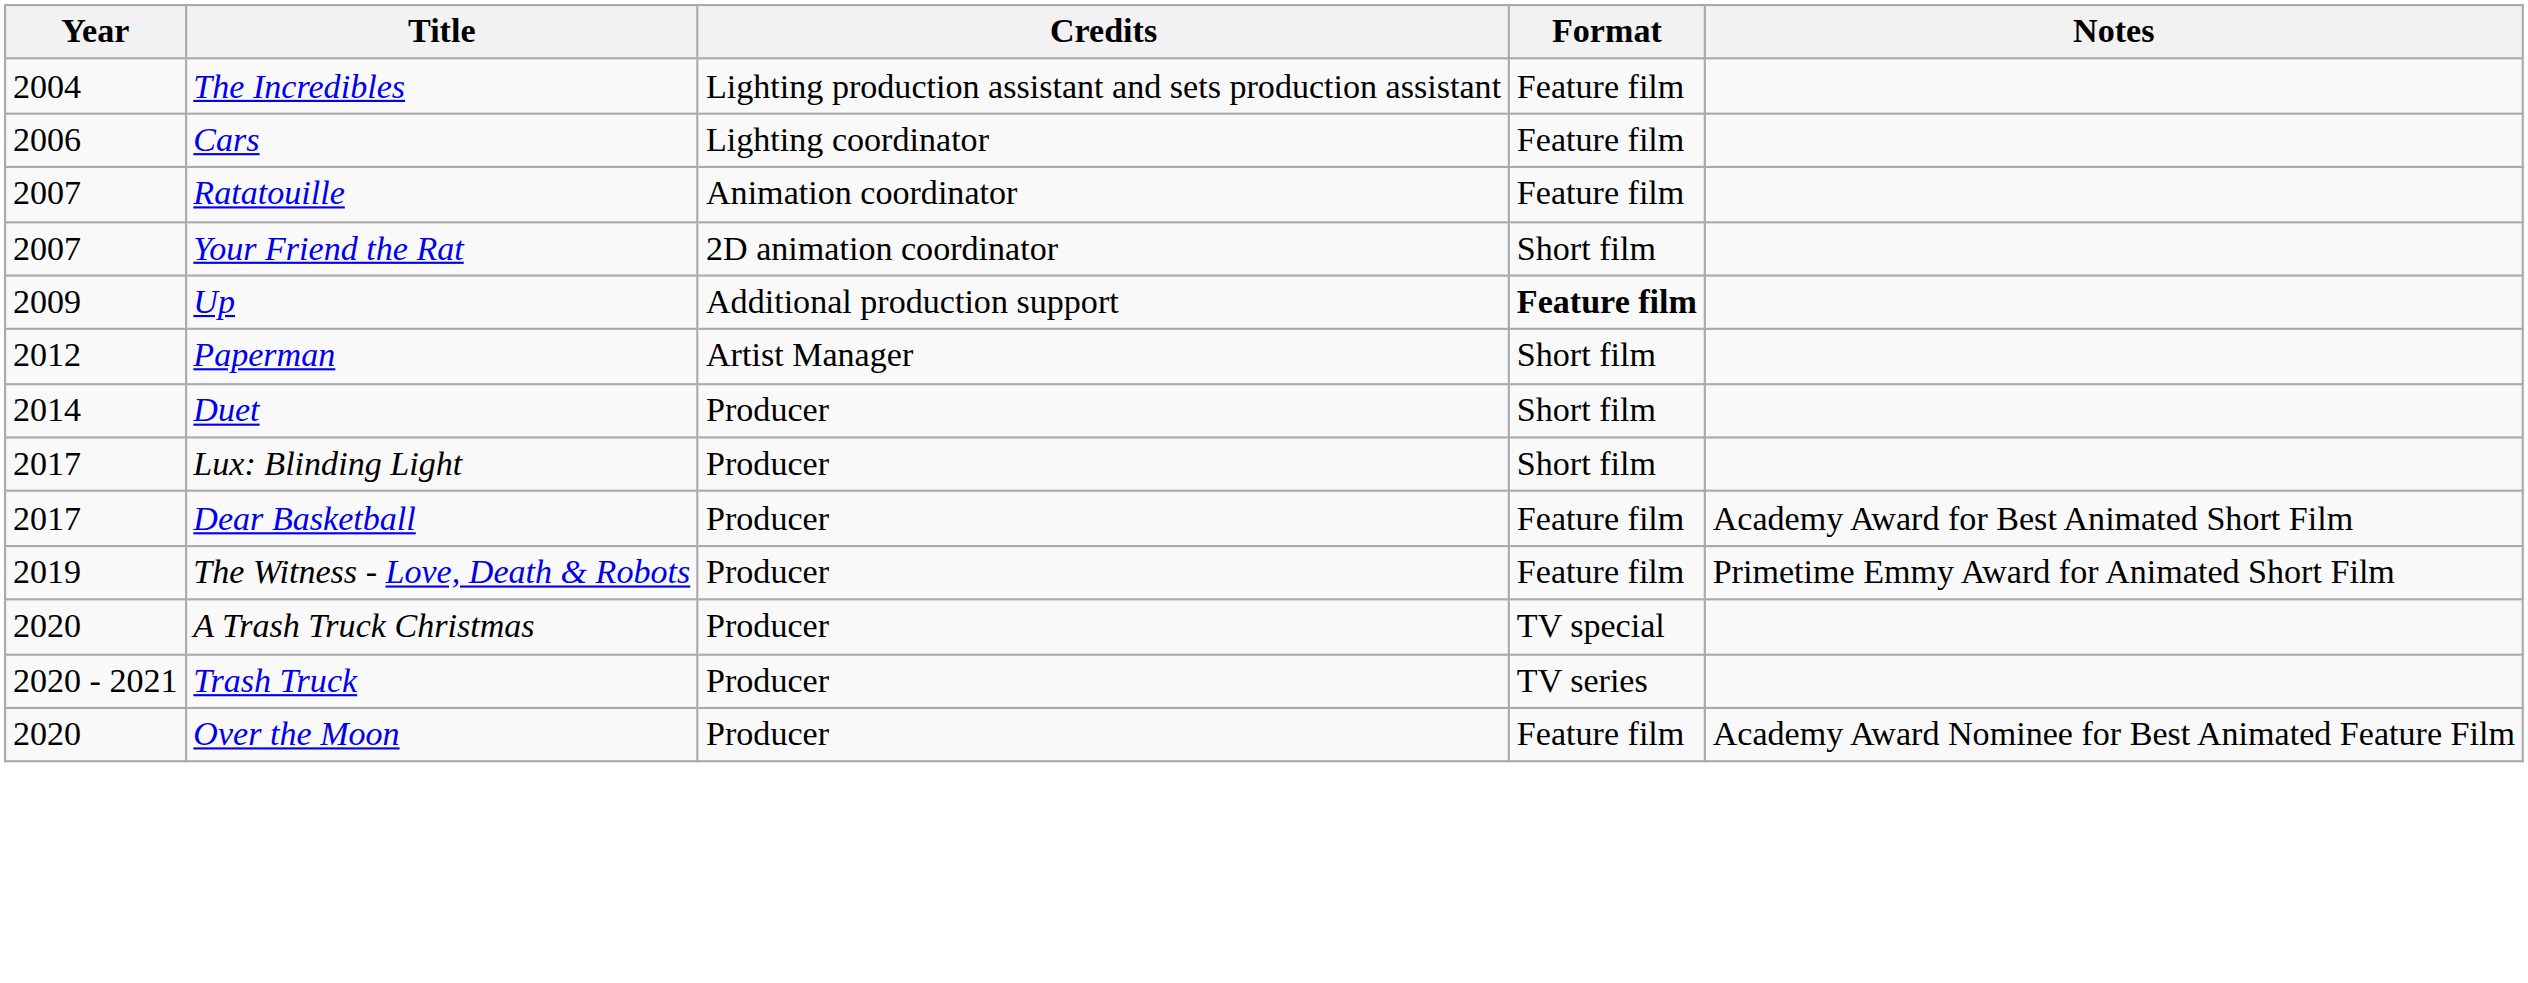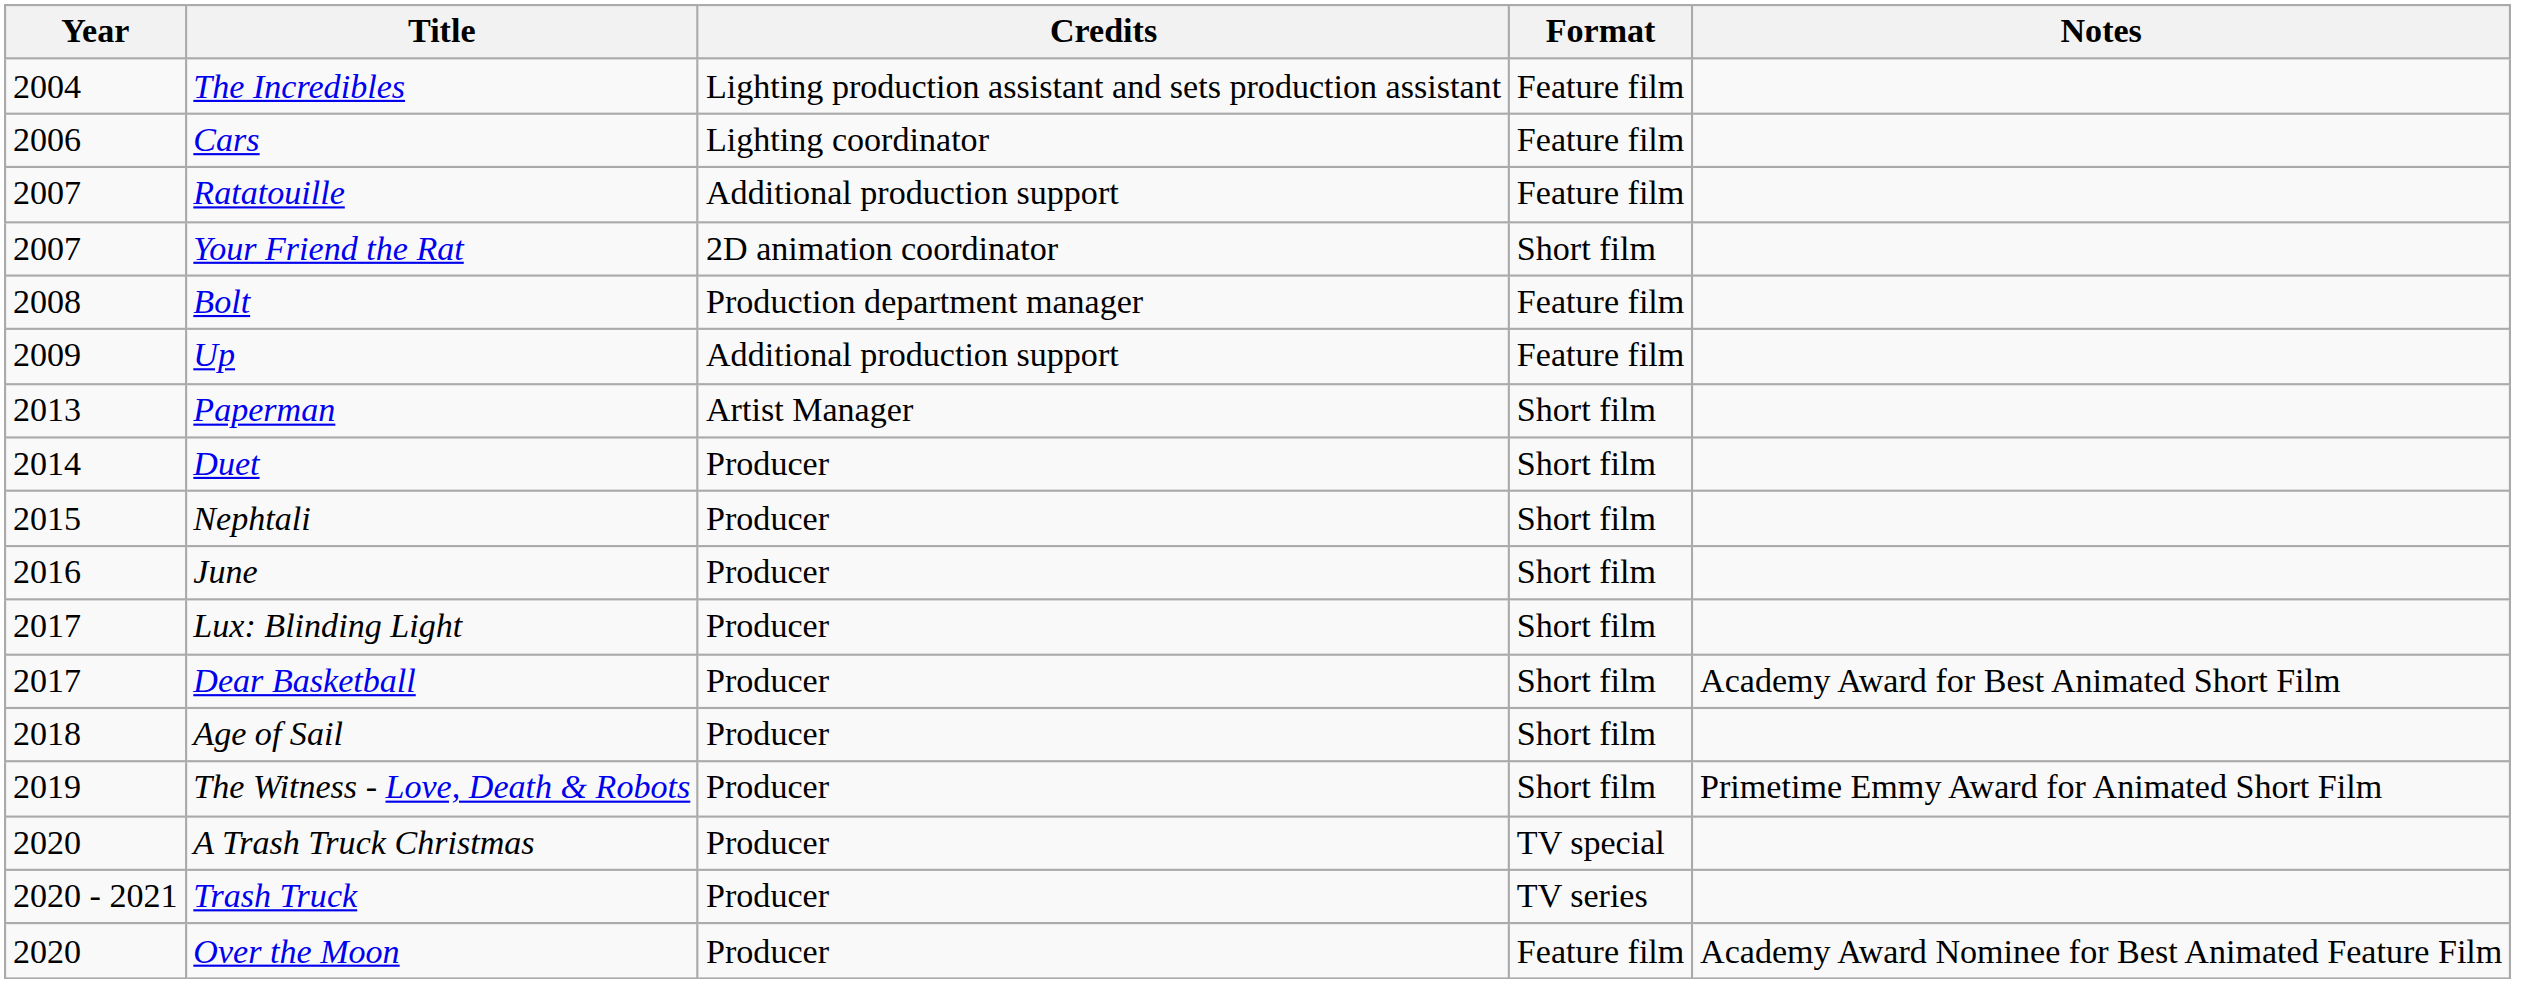 <table class="wikitable">
 <tr>
 <th><strong>Year</strong></th>
 <th>Title</th>
 <th>Credits</th>
 <th>Format</th>
 <th>Notes</th>
 </tr>
 <tr>
 <td>2004</td>
 <td><em><a href='#'>The Incredibles</a></em></td>
 <td>Lighting production assistant and sets production assistant</td>
 <td>Feature film</td>
 <td></td>
 </tr>
 <tr>
 <td>2006</td>
 <td><em><a href='#'>Cars</a></em></td>
 <td>Lighting coordinator</td>
 <td>Feature film</td>
 <td></td>
 </tr>
 <tr>
 <td>2007</td>
 <td><em><a href='#'>Ratatouille</a></em></td>
-<td>Animation coordinator</td>
+<td>Additional production support</td>
 <td>Feature film</td>
 <td></td>
 </tr>
 <tr>
 <td>2007</td>
 <td><em><a href='#'>Your Friend the Rat</a></em></td>
 <td>2D animation coordinator</td>
 <td>Short film</td>
 <td></td>
 </tr>
 <tr>
+<td>2008</td>
+<td><em><a href='#'>Bolt</a></em></td>
+<td>Production department manager</td>
+<td>Feature film</td>
+<td></td>
+</tr>
+<tr>
 <td>2009</td>
 <td><em><a href='#'>Up</a></em></td>
 <td>Additional production support</td>
-<td><strong>Feature film</strong></td>
+<td>Feature film</td>
 <td></td>
 </tr>
 <tr>
-<td>2012</td>
+<td>2013</td>
 <td><em><a href='#'>Paperman</a></em></td>
 <td>Artist Manager</td>
 <td>Short film</td>
 <td></td>
 </tr>
 <tr>
 <td>2014</td>
 <td><em><a href='#'>Duet</a></em></td>
+<td>Producer</td>
+<td>Short film</td>
+<td></td>
+</tr>
+<tr>
+<td>2015</td>
+<td><em>Nephtali</em></td>
+<td>Producer</td>
+<td>Short film</td>
+<td></td>
+</tr>
+<tr>
+<td>2016</td>
+<td><em>June</em></td>
 <td>Producer</td>
 <td>Short film</td>
 <td></td>
 </tr>
 <tr>
 <td>2017</td>
 <td><em>Lux: Blinding Light</em></td>
 <td>Producer</td>
 <td>Short film</td>
 <td></td>
 </tr>
 <tr>
 <td>2017</td>
 <td><em><a href='#'>Dear Basketball</a></em></td>
 <td>Producer</td>
-<td>Feature film</td>
+<td>Short film</td>
 <td>Academy Award for Best Animated Short Film</td>
+</tr>
+<tr>
+<td>2018</td>
+<td><em>Age of Sail</em></td>
+<td>Producer</td>
+<td>Short film</td>
+<td></td>
 </tr>
 <tr>
 <td>2019</td>
 <td><em>The Witness - <a href='#'>Love, Death & Robots</a></em></td>
 <td>Producer</td>
-<td>Feature film</td>
+<td>Short film</td>
 <td>Primetime Emmy Award for Animated Short Film</td>
 </tr>
 <tr>
 <td>2020</td>
 <td><em>A Trash Truck Christmas</em></td>
 <td>Producer</td>
 <td>TV special</td>
 <td></td>
 </tr>
 <tr>
 <td>2020 - 2021</td>
 <td><em><a href='#'>Trash Truck</a></em></td>
 <td>Producer</td>
 <td>TV series</td>
 <td></td>
 </tr>
 <tr>
 <td>2020</td>
 <td><em><a href='#'>Over the Moon</a></em></td>
 <td>Producer</td>
 <td>Feature film</td>
 <td>Academy Award Nominee for Best Animated Feature Film</td>
 </tr>
 </table>
